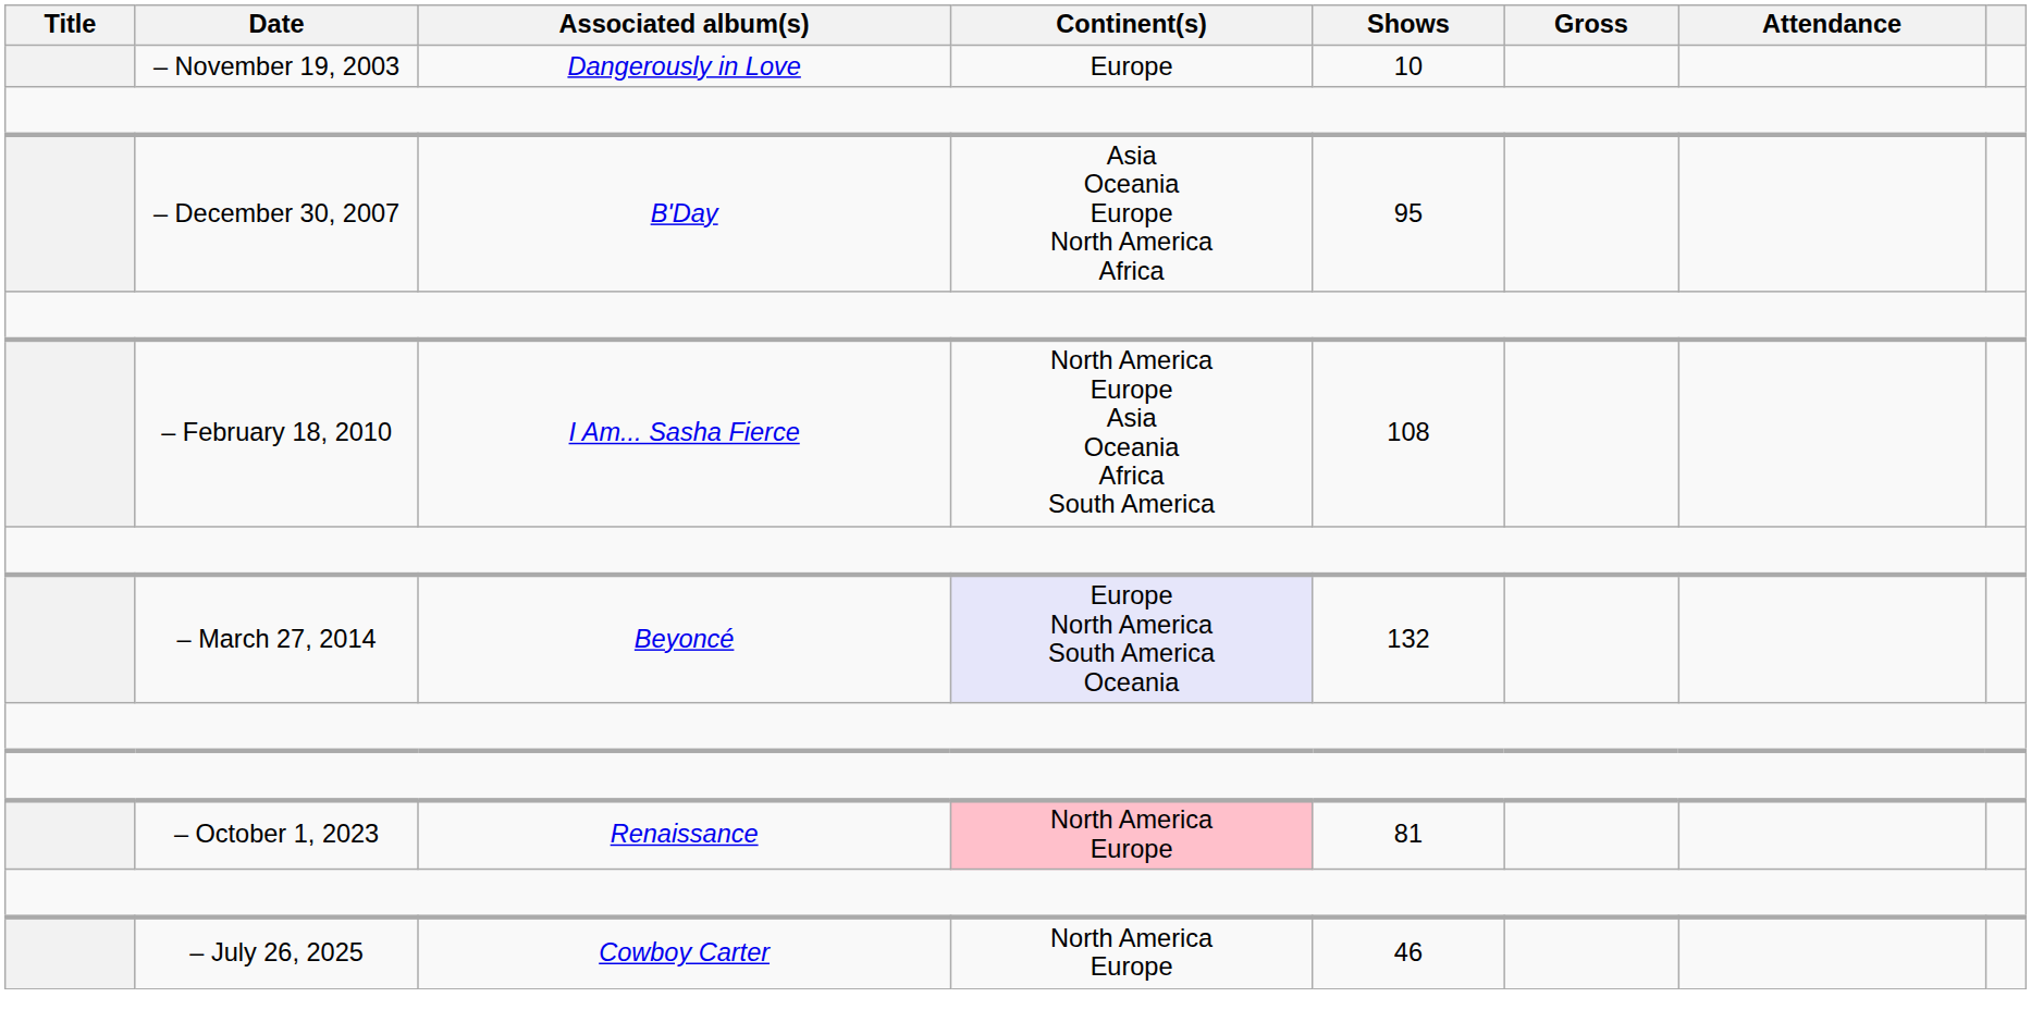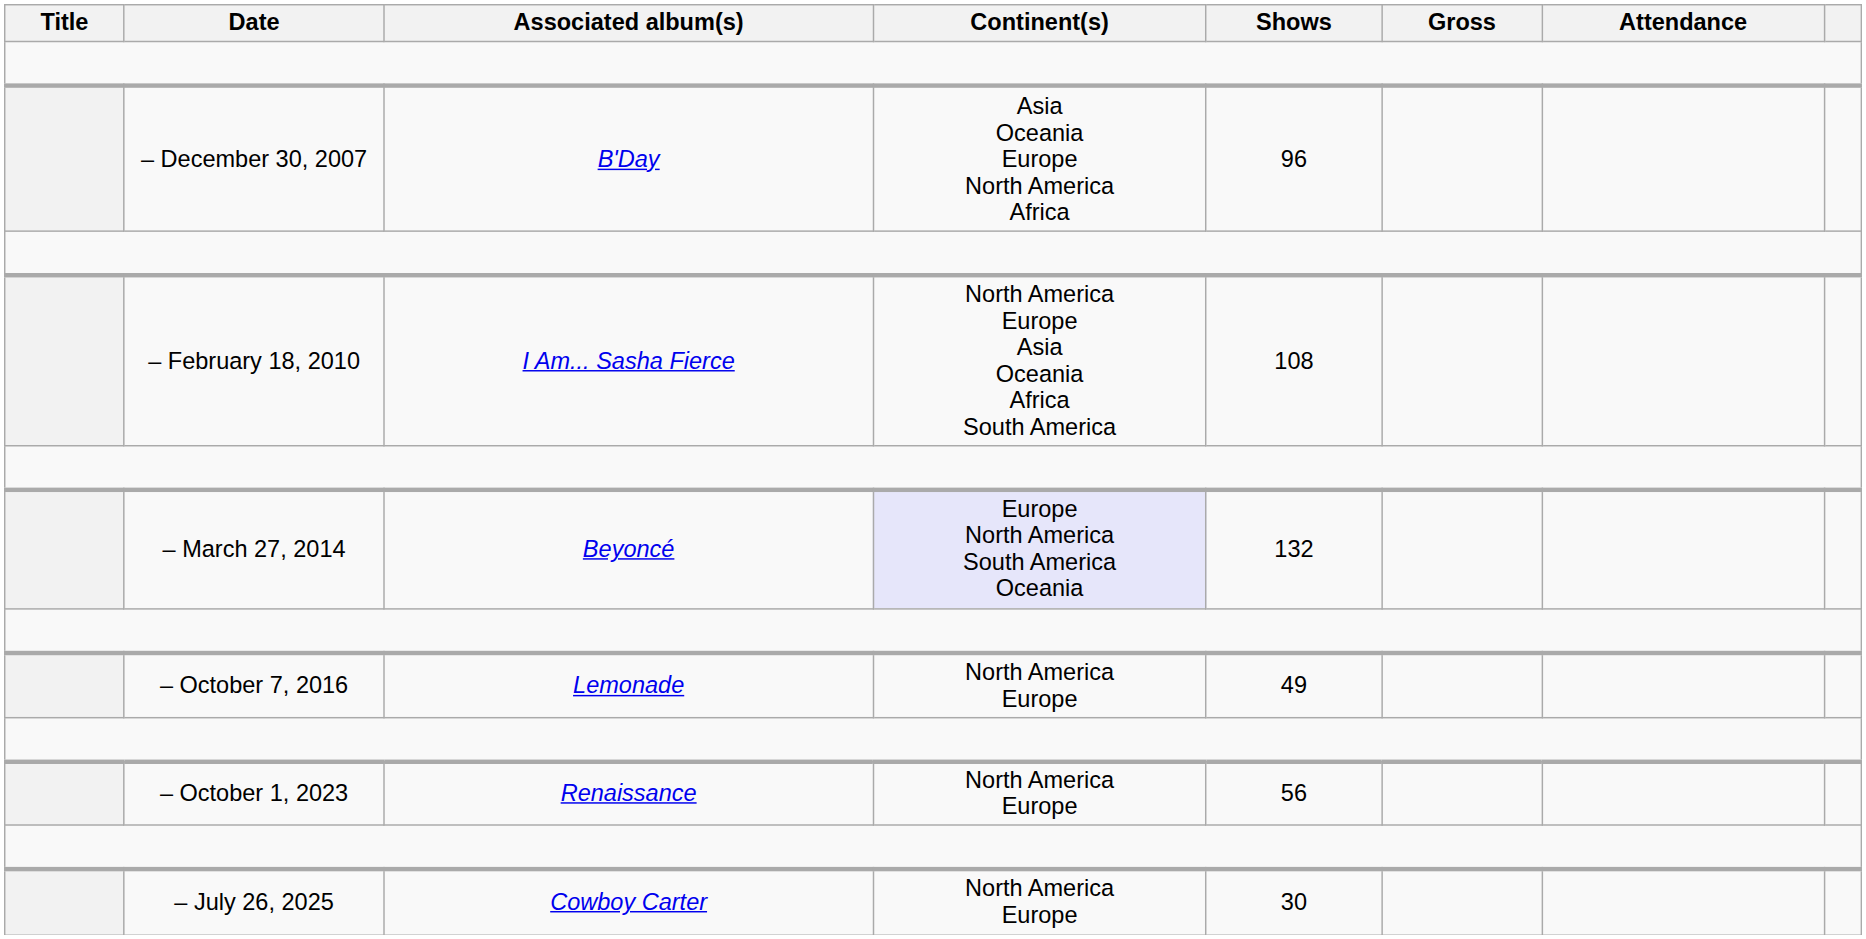 <table class="wikitable sortable plainrowheaders" style="text-align:center;" width=100%>
 <tr>
 <th scope="col">Title</th>
 <th scope="col" width=14%>Date</th>
 <th scope="col">Associated album(s)</th>
 <th scope="col">Continent(s)</th>
 <th scope="col">Shows</th>
 <th scope="col">Gross</th>
 <th scope="col">Attendance</th>
 <th scope="col" width=2% class="unsortable"></th>
 </tr>
-<tr>
-<th scope="row"></th>
-<td> – November 19, 2003</td>
-<td><em><a href='#'>Dangerously in Love</a></em></td>
-<td> Europe</td>
-<td>10</td>
-<td></td>
-<td></td>
-<td><br></td>
-</tr>
 <tr class="expand-child">
 <td colspan="8" style="border-bottom-width:3px; padding:5px;"><br></td>
 </tr>
 <tr>
 <th scope="row"></th>
 <td> – December 30, 2007</td>
 <td><em><a href='#'>B'Day</a></em></td>
 <td> Asia<br>Oceania<br>Europe<br>North America<br>Africa</td>
-<td>95</td>
+<td>96</td>
 <td></td>
 <td></td>
 <td><br></td>
 </tr>
 <tr class="expand-child">
 <td colspan="8" style="border-bottom-width:3px; padding:5px;"><br></td>
 </tr>
 <tr>
 <th scope="row"></th>
 <td> – February 18, 2010</td>
 <td><em><a href='#'>I Am... Sasha Fierce</a></em></td>
 <td> North America<br>Europe<br>Asia<br>Oceania<br>Africa<br>South America</td>
 <td>108</td>
 <td></td>
 <td></td>
 <td><br></td>
 </tr>
 <tr class="expand-child">
 <td colspan="8" style="border-bottom-width:3px; padding:5px;"><br></td>
 </tr>
 <tr>
 <th scope="row"></th>
 <td> – March 27, 2014</td>
 <td><em><a href='#'>Beyoncé</a></em><br></td>
 <td style="background: lavender;"> Europe<br>North America<br>South America<br>Oceania</td>
 <td>132</td>
 <td></td>
 <td></td>
 <td><br><br></td>
 </tr>
 <tr class="expand-child">
 <td colspan="8" style="border-bottom-width:3px; padding:5px;"><br></td>
 </tr>
+<tr>
+<th scope="row"></th>
+<td> – October 7, 2016</td>
+<td><em><a href='#'>Lemonade</a></em></td>
+<td> North America<br>Europe</td>
+<td>49</td>
+<td></td>
+<td></td>
+<td><br></td>
+</tr>
 <tr class="expand-child">
 <td colspan="8" style="border-bottom-width:3px; padding:5px;"><br></td>
 </tr>
 <tr>
 </tr>
 <tr>
 <th scope="row"></th>
 <td> – October 1, 2023</td>
 <td><em><a href='#'>Renaissance</a></em></td>
-<td style="background: pink;"> North America<br>Europe</td>
-<td>81</td>
+<td> North America<br>Europe</td>
+<td>56</td>
 <td></td>
 <td></td>
 <td></td>
 </tr>
 <tr class="expand-child">
 <td colspan="8" style="border-bottom-width:3px; padding:5px;"><br></td>
 </tr>
 <tr>
 <th scope="row"></th>
 <td> – July 26, 2025</td>
 <td><em><a href='#'>Cowboy Carter</a></em></td>
 <td> North America<br>Europe</td>
-<td>46</td>
+<td>30</td>
 <td></td>
 <td></td>
 <td></td>
 </tr>
 </table>
